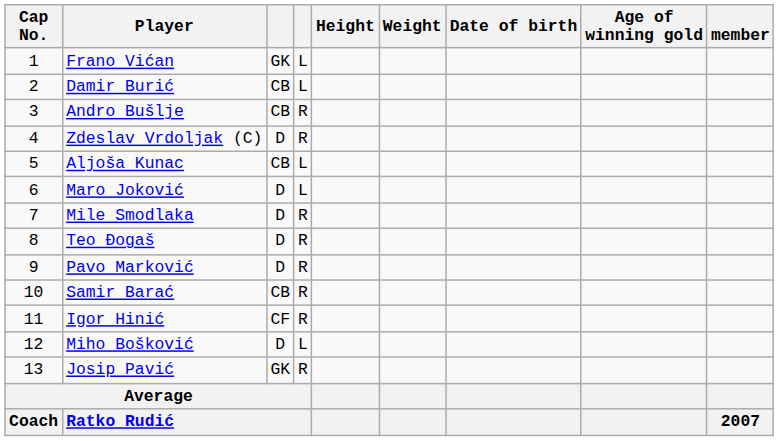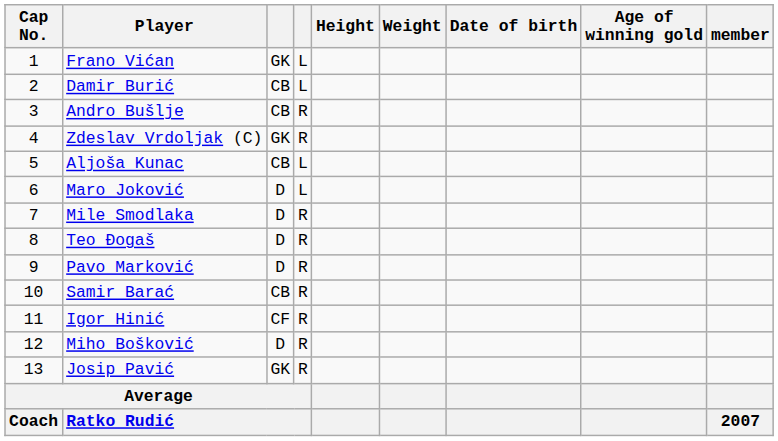 <table class="wikitable sortable" style="text-align: center; font-size: 85%; margin-left: 1em;">
 <tr>
 <th>Cap<br>No.</th>
 <th>Player</th>
 <th></th>
 <th></th>
 <th>Height</th>
 <th>Weight</th>
 <th>Date of birth</th>
 <th>Age of<br>winning gold</th>
 <th><br>member</th>
 </tr>
 <tr>
 <td>1</td>
 <td style="text-align: left;" data-sort-value="Vićan, Frano"><a href='#'>Frano Vićan</a></td>
 <td>GK</td>
 <td>L</td>
 <td style="text-align: left;"></td>
 <td style="text-align: right;"></td>
 <td style="text-align: right;"></td>
 <td style="text-align: left;"></td>
 <td></td>
 </tr>
 <tr>
 <td>2</td>
 <td style="text-align: left;" data-sort-value="Burić, Damir"><a href='#'>Damir Burić</a></td>
 <td>CB</td>
 <td>L</td>
 <td style="text-align: left;"></td>
 <td style="text-align: right;"></td>
 <td style="text-align: right;"></td>
 <td style="text-align: left;"></td>
 <td></td>
 </tr>
 <tr>
 <td>3</td>
 <td style="text-align: left;" data-sort-value="Bušlje, Andro"><a href='#'>Andro Bušlje</a></td>
 <td>CB</td>
 <td>R</td>
 <td style="text-align: left;"></td>
 <td style="text-align: right;"></td>
 <td style="text-align: right;"></td>
 <td style="text-align: left;"></td>
 <td></td>
 </tr>
 <tr>
 <td>4</td>
 <td style="text-align: left;" data-sort-value="Vrdoljak, Zdeslav"><a href='#'>Zdeslav Vrdoljak</a> (C)</td>
-<td>D</td>
+<td>GK</td>
 <td>R</td>
 <td style="text-align: left;"></td>
 <td style="text-align: right;"></td>
 <td style="text-align: right;"></td>
 <td style="text-align: left;"></td>
 <td></td>
 </tr>
 <tr>
 <td>5</td>
 <td style="text-align: left;" data-sort-value="Kunac, Aljoša"><a href='#'>Aljoša Kunac</a></td>
 <td>CB</td>
 <td>L</td>
 <td style="text-align: left;"></td>
 <td style="text-align: right;"></td>
 <td style="text-align: right;"></td>
 <td style="text-align: left;"></td>
 <td></td>
 </tr>
 <tr>
 <td>6</td>
 <td style="text-align: left;" data-sort-value="Joković, Maro"><a href='#'>Maro Joković</a></td>
 <td>D</td>
 <td>L</td>
 <td style="text-align: left;"></td>
 <td style="text-align: right;"></td>
 <td style="text-align: right;"></td>
 <td style="text-align: left;"></td>
 <td></td>
 </tr>
 <tr>
 <td>7</td>
 <td style="text-align: left;" data-sort-value="Smodlaka, Mile"><a href='#'>Mile Smodlaka</a></td>
 <td>D</td>
 <td>R</td>
 <td style="text-align: left;"></td>
 <td style="text-align: right;"></td>
 <td style="text-align: right;"></td>
 <td style="text-align: left;"></td>
 <td></td>
 </tr>
 <tr>
 <td>8</td>
 <td style="text-align: left;" data-sort-value="Đogaš, Teo"><a href='#'>Teo Đogaš</a></td>
 <td>D</td>
 <td>R</td>
 <td style="text-align: left;"></td>
 <td style="text-align: right;"></td>
 <td style="text-align: right;"></td>
 <td style="text-align: left;"></td>
 <td></td>
 </tr>
 <tr>
 <td>9</td>
 <td style="text-align: left;" data-sort-value="Marković, Pavo"><a href='#'>Pavo Marković</a></td>
 <td>D</td>
 <td>R</td>
 <td style="text-align: left;"></td>
 <td style="text-align: right;"></td>
 <td style="text-align: right;"></td>
 <td style="text-align: left;"></td>
 <td></td>
 </tr>
 <tr>
 <td>10</td>
 <td style="text-align: left;" data-sort-value="Barać, Samir"><a href='#'>Samir Barać</a></td>
 <td>CB</td>
 <td>R</td>
 <td style="text-align: left;"></td>
 <td style="text-align: right;"></td>
 <td style="text-align: right;"></td>
 <td style="text-align: left;"></td>
 <td></td>
 </tr>
 <tr>
 <td>11</td>
 <td style="text-align: left;" data-sort-value="Hinić, Igor"><a href='#'>Igor Hinić</a></td>
 <td>CF</td>
 <td>R</td>
 <td style="text-align: left;"></td>
 <td style="text-align: right;"></td>
 <td style="text-align: right;"></td>
 <td style="text-align: left;"></td>
 <td></td>
 </tr>
 <tr>
 <td>12</td>
 <td style="text-align: left;" data-sort-value="Bošković, Miho"><a href='#'>Miho Bošković</a></td>
 <td>D</td>
-<td>L</td>
+<td>R</td>
 <td style="text-align: left;"></td>
 <td style="text-align: right;"></td>
 <td style="text-align: right;"></td>
 <td style="text-align: left;"></td>
 <td></td>
 </tr>
 <tr>
 <td>13</td>
 <td style="text-align: left;" data-sort-value="Pavić, Josip"><a href='#'>Josip Pavić</a></td>
 <td>GK</td>
 <td>R</td>
 <td style="text-align: left;"></td>
 <td style="text-align: right;"></td>
 <td style="text-align: right;"></td>
 <td style="text-align: left;"></td>
 <td></td>
 </tr>
 <tr>
 <th colspan="4">Average</th>
 <th style="text-align: left;"></th>
 <th style="text-align: right;"></th>
 <th style="text-align: right;"></th>
 <th style="text-align: left;"></th>
 <th></th>
 </tr>
 <tr>
 <th>Coach</th>
 <th colspan="3" style="text-align: left;"><a href='#'>Ratko Rudić</a></th>
 <th style="text-align: left;"></th>
 <th></th>
 <th style="text-align: right;"></th>
 <th style="text-align: left;"></th>
 <th>2007</th>
 </tr>
 </table>
